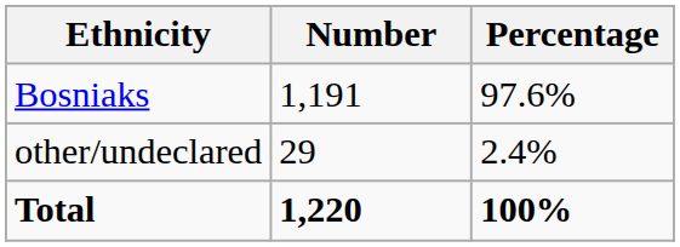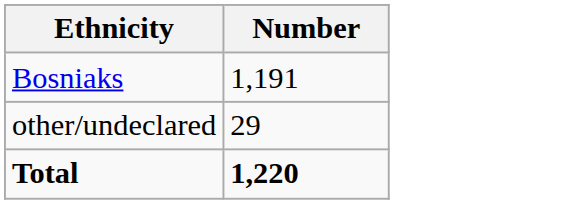 <table class="wikitable">
 <tr>
 <th width="100px">Ethnicity</th>
 <th width="80px">Number</th>
-<th width="80px">Percentage</th>
 </tr>
 <tr>
 <td><a href='#'>Bosniaks</a></td>
 <td>1,191</td>
-<td>97.6%</td>
 </tr>
 <tr>
 <td>other/undeclared</td>
 <td>29</td>
-<td>2.4%</td>
 </tr>
 <tr>
 <td><strong>Total</strong></td>
 <td><strong>1,220</strong></td>
-<td><strong>100%</strong></td>
 </tr>
 </table>
